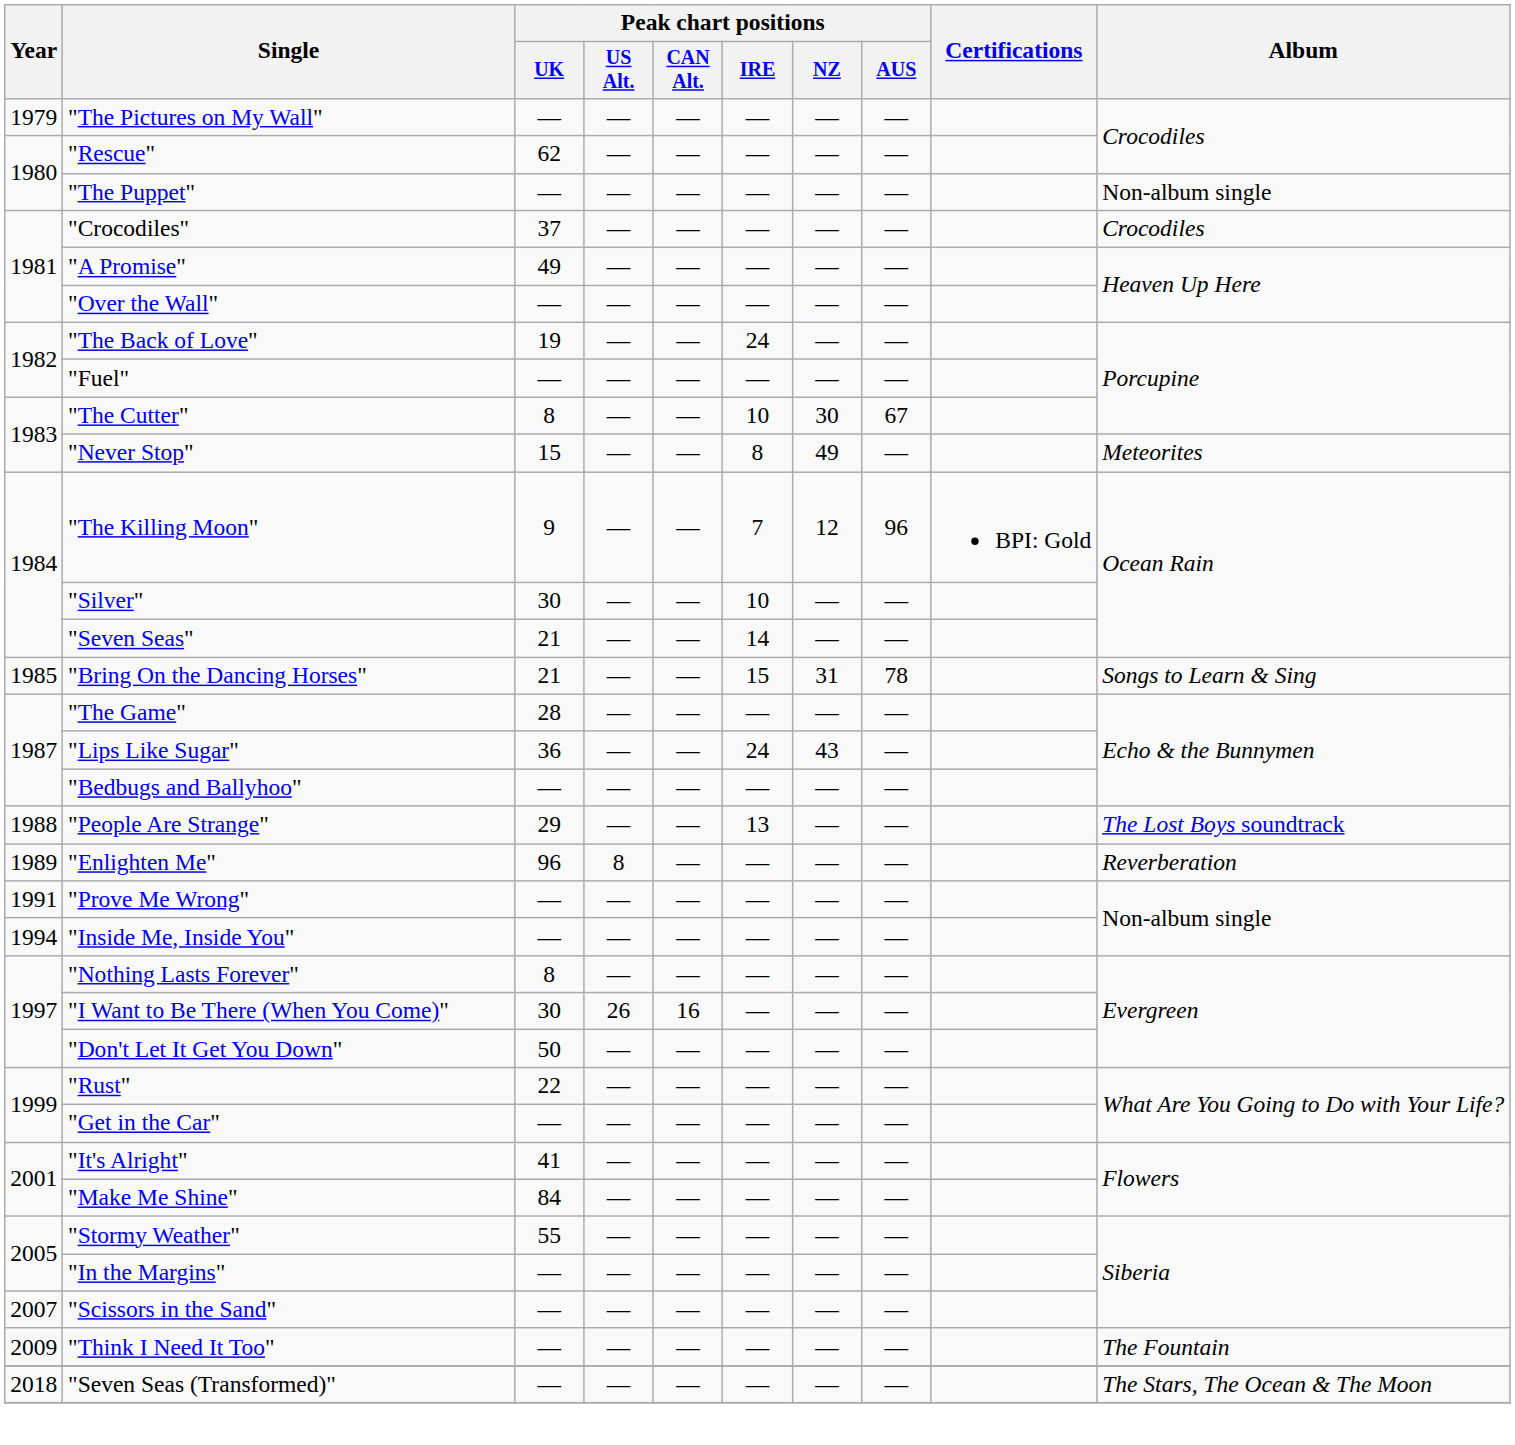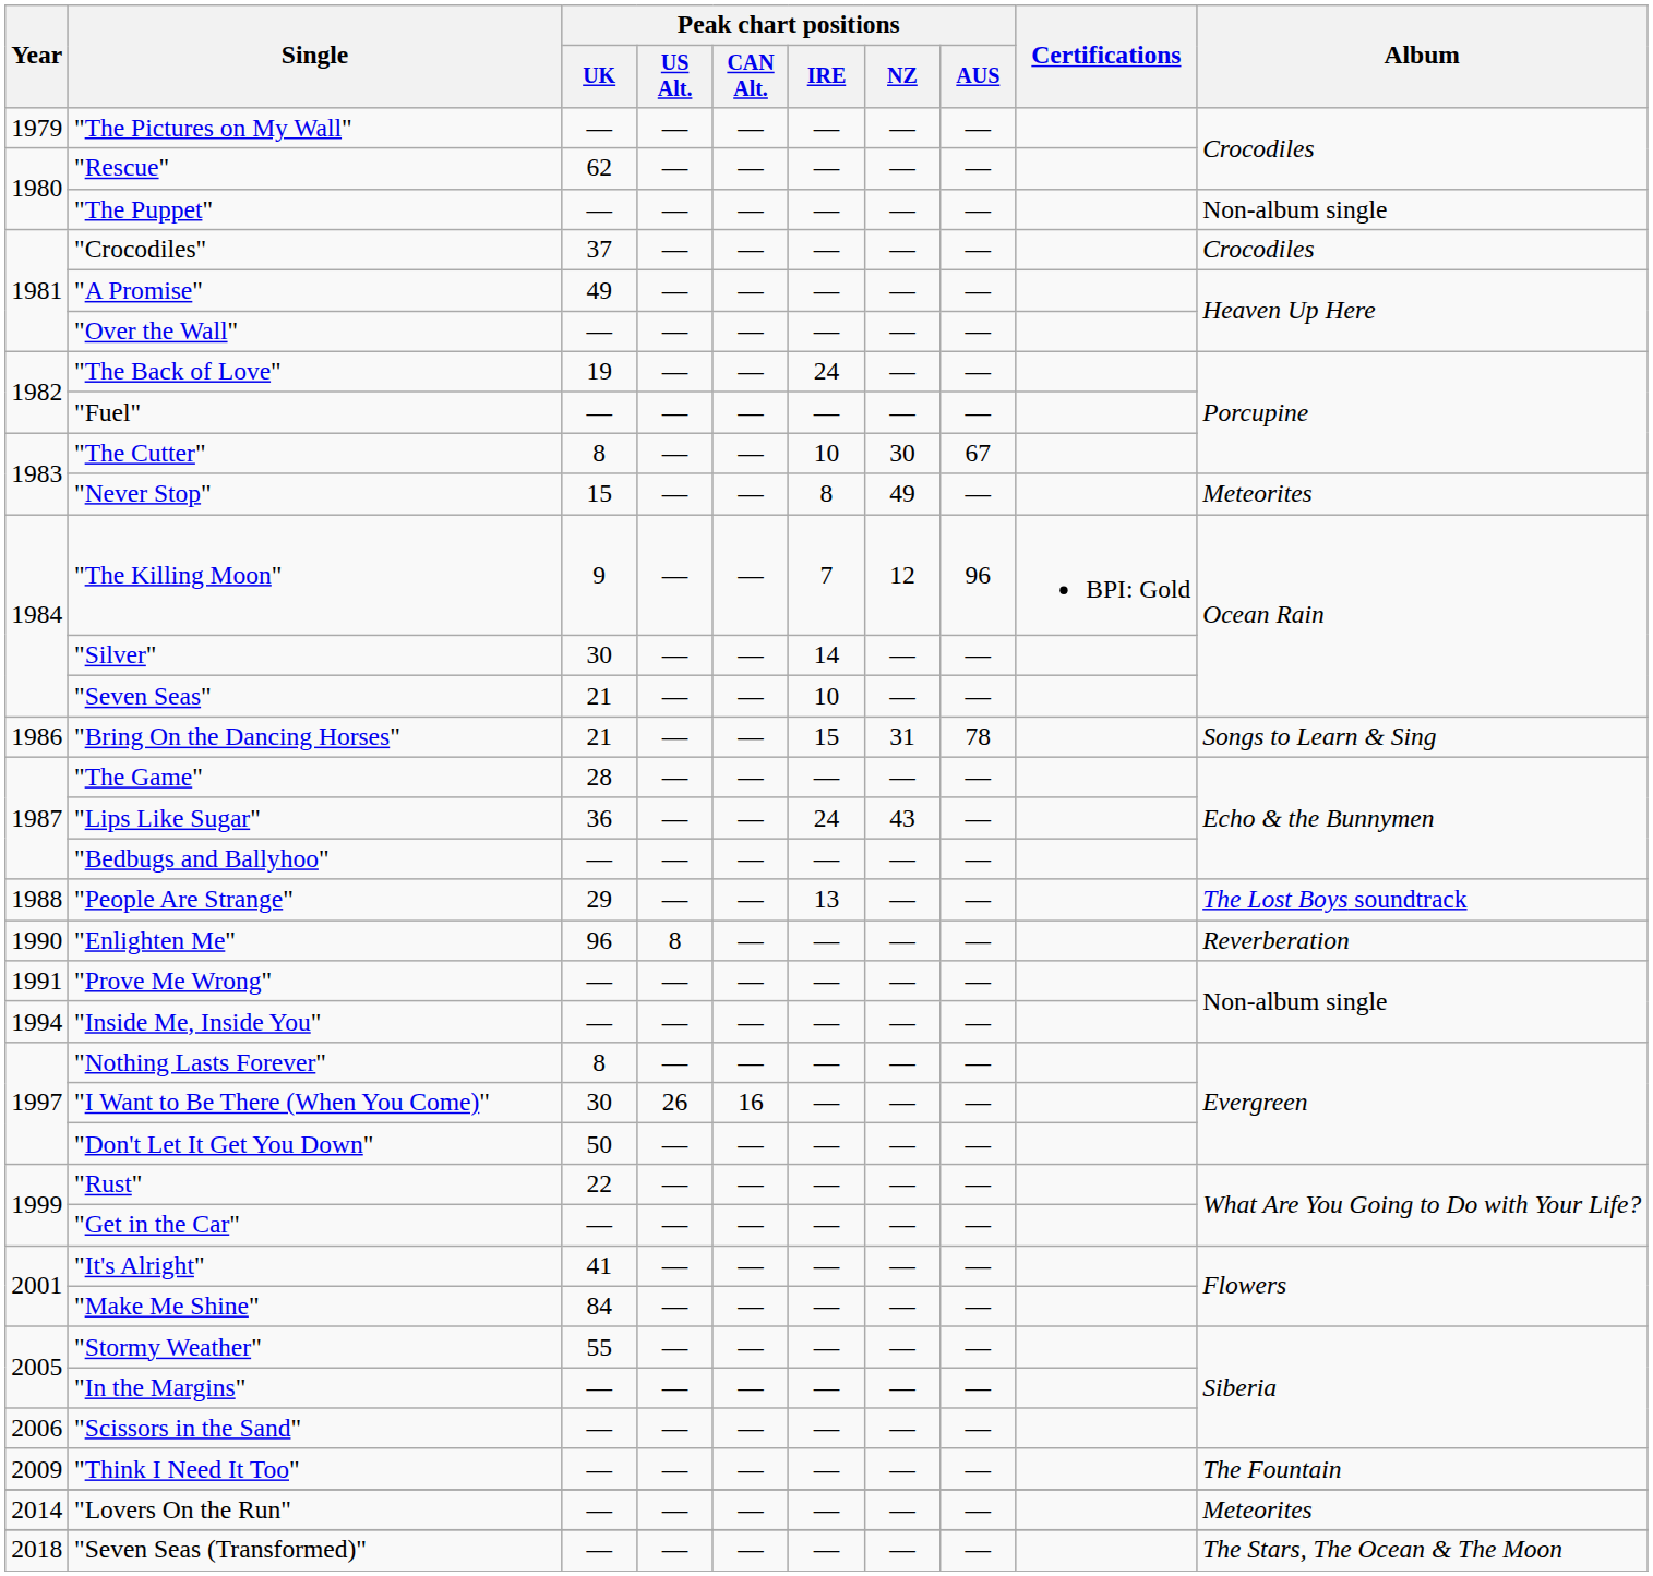 <table class="wikitable">
 <tr>
 <th rowspan="2">Year</th>
 <th rowspan="2"  width="300">Single</th>
 <th colspan="6">Peak chart positions</th>
 <th rowspan="2"><a href='#'>Certifications</a></th>
 <th rowspan="2">Album</th>
 </tr>
 <tr>
 <th style="width:3em;font-size:85%"><a href='#'>UK</a><br></th>
 <th style="width:3em;font-size:85%"><a href='#'>US Alt.</a><br></th>
 <th style="width:3em;font-size:85%"><a href='#'>CAN<br>Alt.</a></th>
 <th style="width:3em;font-size:85%"><a href='#'>IRE</a><br></th>
 <th style="width:3em;font-size:85%"><a href='#'>NZ</a><br></th>
 <th style="width:3em;font-size:85%"><a href='#'>AUS</a><br></th>
 </tr>
 <tr align="center">
 <td>1979</td>
 <td align="left">"<a href='#'>The Pictures on My Wall</a>"</td>
 <td>—</td>
 <td>—</td>
 <td>—</td>
 <td>—</td>
 <td>—</td>
 <td>—</td>
 <td></td>
 <td align="left" rowspan="2"><em>Crocodiles</em></td>
 </tr>
 <tr align="center">
 <td rowspan = "2">1980</td>
 <td align="left">"<a href='#'>Rescue</a>"</td>
 <td>62</td>
 <td>—</td>
 <td>—</td>
 <td>—</td>
 <td>—</td>
 <td>—</td>
 <td></td>
 </tr>
 <tr align="center">
 <td align="left">"<a href='#'>The Puppet</a>"</td>
 <td>—</td>
 <td>—</td>
 <td>—</td>
 <td>—</td>
 <td>—</td>
 <td>—</td>
 <td></td>
 <td align="left">Non-album single</td>
 </tr>
 <tr align="center">
 <td rowspan="3">1981</td>
 <td align="left">"Crocodiles"</td>
 <td>37</td>
 <td>—</td>
 <td>—</td>
 <td>—</td>
 <td>—</td>
 <td>—</td>
 <td></td>
 <td align="left"><em>Crocodiles</em></td>
 </tr>
 <tr align="center">
 <td align="left">"<a href='#'>A Promise</a>"</td>
 <td>49</td>
 <td>—</td>
 <td>—</td>
 <td>—</td>
 <td>—</td>
 <td>—</td>
 <td></td>
 <td rowspan="2" align="left"><em>Heaven Up Here</em></td>
 </tr>
 <tr align="center">
 <td align="left">"<a href='#'>Over the Wall</a>"</td>
 <td>—</td>
 <td>—</td>
 <td>—</td>
 <td>—</td>
 <td>—</td>
 <td>—</td>
 <td></td>
 </tr>
 <tr align="center">
 <td rowspan = "2">1982</td>
 <td align="left">"<a href='#'>The Back of Love</a>"</td>
 <td>19</td>
 <td>—</td>
 <td>—</td>
 <td>24</td>
 <td>—</td>
 <td>—</td>
 <td></td>
 <td align="left" rowspan="3"><em>Porcupine</em></td>
 </tr>
 <tr align="center">
 <td align="left">"Fuel"</td>
 <td>—</td>
 <td>—</td>
 <td>—</td>
 <td>—</td>
 <td>—</td>
 <td>—</td>
 <td></td>
 </tr>
 <tr align="center">
 <td rowspan="2">1983</td>
 <td align="left">"<a href='#'>The Cutter</a>"</td>
 <td>8</td>
 <td>—</td>
 <td>—</td>
 <td>10</td>
 <td>30</td>
 <td>67</td>
 <td></td>
 </tr>
 <tr align="center">
 <td align="left">"<a href='#'>Never Stop</a>"</td>
 <td>15</td>
 <td>—</td>
 <td>—</td>
 <td>8</td>
 <td>49</td>
 <td>—</td>
 <td></td>
 <td align="left"><em>Meteorites</em></td>
 </tr>
 <tr align="center">
 <td rowspan="3">1984</td>
 <td align="left">"<a href='#'>The Killing Moon</a>"</td>
 <td>9</td>
 <td>—</td>
 <td>—</td>
 <td>7</td>
 <td>12</td>
 <td>96</td>
 <td><br><ul><li>BPI: Gold</li></ul></td>
 <td align="left" rowspan="3"><em>Ocean Rain</em></td>
 </tr>
 <tr align="center">
 <td align="left">"<a href='#'>Silver</a>"</td>
 <td>30</td>
 <td>—</td>
 <td>—</td>
-<td>10</td>
+<td>14</td>
 <td>—</td>
 <td>—</td>
 <td></td>
 </tr>
 <tr align="center">
 <td align="left">"<a href='#'>Seven Seas</a>"</td>
 <td>21</td>
 <td>—</td>
 <td>—</td>
-<td>14</td>
+<td>10</td>
 <td>—</td>
 <td>—</td>
 <td></td>
 </tr>
 <tr align="center">
-<td>1985</td>
+<td>1986</td>
 <td align="left">"<a href='#'>Bring On the Dancing Horses</a>"</td>
 <td>21</td>
 <td>—</td>
 <td>—</td>
 <td>15</td>
 <td>31</td>
 <td>78</td>
 <td></td>
 <td align="left"><em>Songs to Learn & Sing</em></td>
 </tr>
 <tr align="center">
 <td rowspan="3">1987</td>
 <td align="left">"<a href='#'>The Game</a>"</td>
 <td>28</td>
 <td>—</td>
 <td>—</td>
 <td>—</td>
 <td>—</td>
 <td>—</td>
 <td></td>
 <td align="left" rowspan="3"><em>Echo & the Bunnymen</em></td>
 </tr>
 <tr align="center">
 <td align="left">"<a href='#'>Lips Like Sugar</a>"</td>
 <td>36</td>
 <td>—</td>
 <td>—</td>
 <td>24</td>
 <td>43</td>
 <td>—</td>
 <td></td>
 </tr>
 <tr align="center">
 <td align="left">"<a href='#'>Bedbugs and Ballyhoo</a>"</td>
 <td>—</td>
 <td>—</td>
 <td>—</td>
 <td>—</td>
 <td>—</td>
 <td>—</td>
 <td></td>
 </tr>
 <tr align="center">
 <td>1988</td>
 <td align="left">"<a href='#'>People Are Strange</a>"</td>
 <td>29</td>
 <td>—</td>
 <td>—</td>
 <td>13<br></td>
 <td>—</td>
 <td>—</td>
 <td></td>
 <td align="left"><a href='#'><em>The Lost Boys</em> soundtrack</a></td>
 </tr>
 <tr align="center">
-<td>1989</td>
+<td>1990</td>
 <td align="left">"<a href='#'>Enlighten Me</a>"</td>
 <td>96</td>
 <td>8</td>
 <td>—</td>
 <td>—</td>
 <td>—</td>
 <td>—</td>
 <td></td>
 <td align="left"><em>Reverberation</em></td>
 </tr>
 <tr align="center">
 <td>1991</td>
 <td align="left">"<a href='#'>Prove Me Wrong</a>"</td>
 <td>—</td>
 <td>—</td>
 <td>—</td>
 <td>—</td>
 <td>—</td>
 <td>—</td>
 <td></td>
 <td align="left" rowspan="2">Non-album single</td>
 </tr>
 <tr align="center">
 <td>1994</td>
 <td align="left">"<a href='#'>Inside Me, Inside You</a>"</td>
 <td>—</td>
 <td>—</td>
 <td>—</td>
 <td>—</td>
 <td>—</td>
 <td>—</td>
 <td></td>
 </tr>
 <tr align="center">
 <td rowspan="3">1997</td>
 <td align="left">"<a href='#'>Nothing Lasts Forever</a>"</td>
 <td>8</td>
 <td>—</td>
 <td>—</td>
 <td>—</td>
 <td>—</td>
 <td>—</td>
 <td></td>
 <td align="left" rowspan="3"><em>Evergreen</em></td>
 </tr>
 <tr align="center">
 <td align="left">"<a href='#'>I Want to Be There (When You Come)</a>"</td>
 <td>30</td>
 <td>26</td>
 <td>16<br></td>
 <td>—</td>
 <td>—</td>
 <td>—</td>
 <td></td>
 </tr>
 <tr align="center">
 <td align="left">"<a href='#'>Don't Let It Get You Down</a>"</td>
 <td>50</td>
 <td>—</td>
 <td>—</td>
 <td>—</td>
 <td>—</td>
 <td>—</td>
 <td></td>
 </tr>
 <tr align="center">
 <td rowspan="2">1999</td>
 <td align="left">"<a href='#'>Rust</a>"</td>
 <td>22</td>
 <td>—</td>
 <td>—</td>
 <td>—</td>
 <td>—</td>
 <td>—</td>
 <td></td>
 <td align="left" rowspan="2"><em>What Are You Going to Do with Your Life?</em></td>
 </tr>
 <tr align="center">
 <td align="left">"<a href='#'>Get in the Car</a>"</td>
 <td>—</td>
 <td>—</td>
 <td>—</td>
 <td>—</td>
 <td>—</td>
 <td>—</td>
 <td></td>
 </tr>
 <tr align="center">
 <td rowspan="2">2001</td>
 <td align="left">"<a href='#'>It's Alright</a>"</td>
 <td>41</td>
 <td>—</td>
 <td>—</td>
 <td>—</td>
 <td>—</td>
 <td>—</td>
 <td></td>
 <td align="left" rowspan="2"><em>Flowers</em></td>
 </tr>
 <tr align="center">
 <td align="left">"<a href='#'>Make Me Shine</a>"</td>
 <td>84<br></td>
 <td>—</td>
 <td>—</td>
 <td>—</td>
 <td>—</td>
 <td>—</td>
 <td></td>
 </tr>
 <tr align="center">
 <td rowspan="2">2005</td>
 <td align="left">"<a href='#'>Stormy Weather</a>"</td>
 <td>55</td>
 <td>—</td>
 <td>—</td>
 <td>—</td>
 <td>—</td>
 <td>—</td>
 <td></td>
 <td align="left" rowspan="3"><em>Siberia</em></td>
 </tr>
 <tr align="center">
 <td align="left">"<a href='#'>In the Margins</a>"</td>
 <td>—</td>
 <td>—</td>
 <td>—</td>
 <td>—</td>
 <td>—</td>
 <td>—</td>
 <td></td>
 </tr>
 <tr align="center">
-<td>2007</td>
+<td>2006</td>
 <td align="left">"<a href='#'>Scissors in the Sand</a>"</td>
 <td>—</td>
 <td>—</td>
 <td>—</td>
 <td>—</td>
 <td>—</td>
 <td>—</td>
 <td></td>
 </tr>
 <tr align="center">
 <td>2009</td>
 <td align="left">"<a href='#'>Think I Need It Too</a>"</td>
 <td>—</td>
 <td>—</td>
 <td>—</td>
 <td>—</td>
 <td>—</td>
 <td>—</td>
 <td></td>
 <td align="left"><em>The Fountain</em></td>
 </tr>
 <tr>
 </tr>
 <tr>
 </tr>
+<tr align="center">
+<td>2014</td>
+<td align="left">"Lovers On the Run"</td>
+<td>—</td>
+<td>—</td>
+<td>—</td>
+<td>—</td>
+<td>—</td>
+<td>—</td>
+<td></td>
+<td align="left"><em>Meteorites</em></td>
+</tr>
 <tr>
 </tr>
 <tr align="center">
 <td>2018</td>
 <td align="left">"Seven Seas (Transformed)"</td>
 <td>—</td>
 <td>—</td>
 <td>—</td>
 <td>—</td>
 <td>—</td>
 <td>—</td>
 <td></td>
 <td align="left"><em>The Stars, The Ocean & The Moon</em></td>
 </tr>
 <tr>
 </tr>
 <tr |align="center" colspan="8" style="font-size: 85%"| "—" denotes releases that did not chart.>
 </tr>
 </table>
